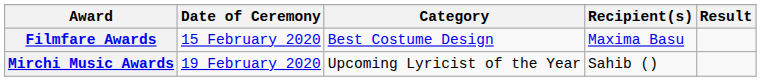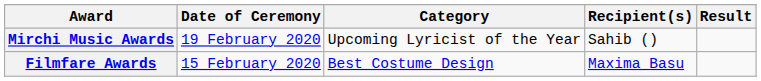 <table class="wikitable sortable">
 <tr style="background:#ccc; text-align:center;">
 </tr>
 <tr style="background:#ccc; text-align:center;">
 <th>Award</th>
 <th>Date of Ceremony</th>
 <th>Category</th>
 <th>Recipient(s)</th>
 <th>Result</th>
 </tr>
 <tr>
+<th><a href='#'>Mirchi Music Awards</a></th>
+<td><a href='#'>19 February 2020</a></td>
+<td>Upcoming Lyricist of the Year</td>
+<td>Sahib ()</td>
+<td></td>
+</tr>
+<tr>
 <th><a href='#'>Filmfare Awards</a></th>
 <td><a href='#'>15 February 2020</a></td>
 <td><a href='#'>Best Costume Design</a></td>
 <td><a href='#'>Maxima Basu</a></td>
 <td></td>
 </tr>
-<tr>
-<th><a href='#'>Mirchi Music Awards</a></th>
-<td><a href='#'>19 February 2020</a></td>
-<td>Upcoming Lyricist of the Year</td>
-<td>Sahib ()</td>
-<td></td>
-</tr>
 </table>
